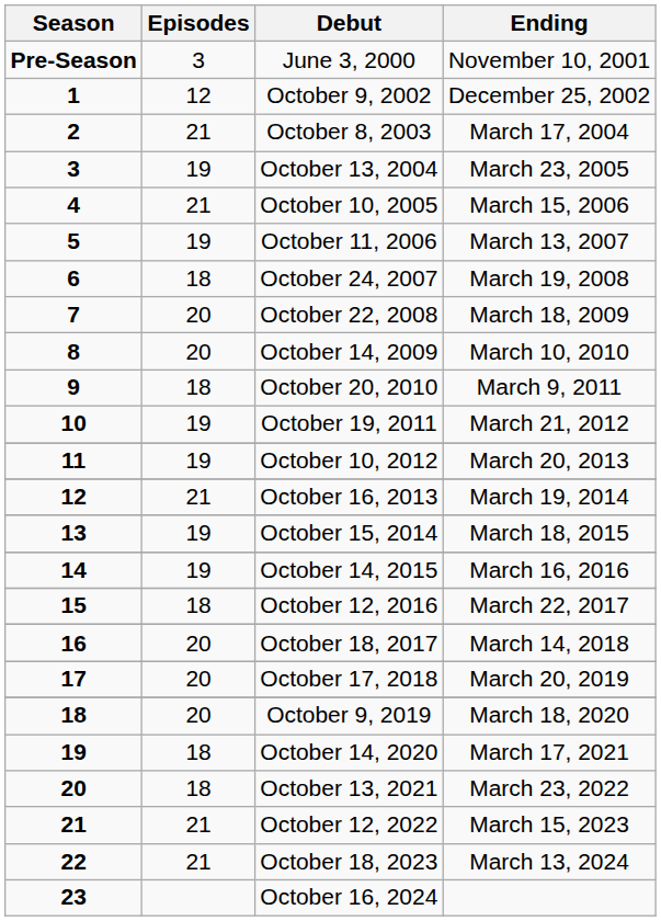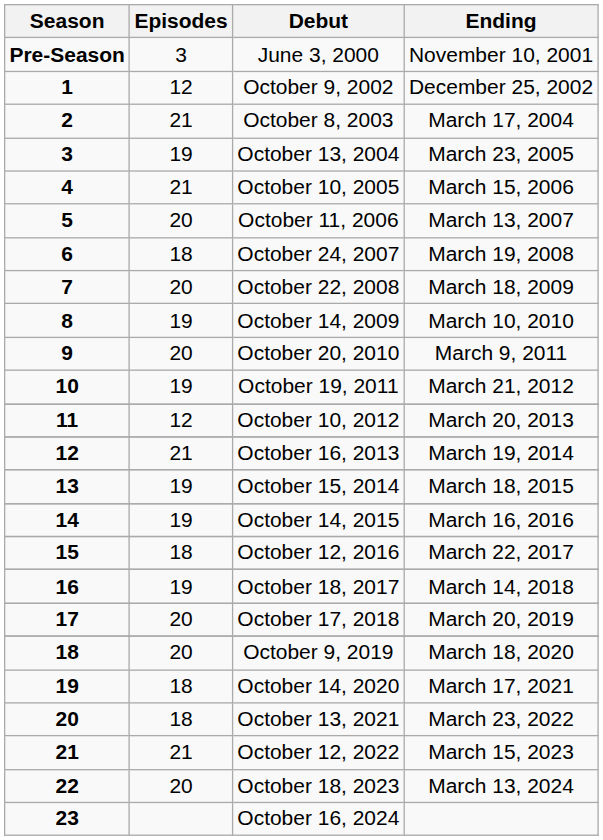 <table class="wikitable">
 <tr>
 <th>Season</th>
 <th>Episodes</th>
 <th>Debut</th>
 <th>Ending</th>
 </tr>
 <tr>
 <td align="center"><strong>Pre-Season</strong></td>
 <td align="center">3</td>
 <td align="center">June 3, 2000</td>
 <td align="center">November 10, 2001</td>
 </tr>
 <tr>
 <td align="center"><strong>1</strong></td>
 <td align="center">12</td>
 <td align="center">October 9, 2002</td>
 <td align="center">December 25, 2002</td>
 </tr>
 <tr>
 <td align="center"><strong>2</strong></td>
 <td align="center">21</td>
 <td align="center">October 8, 2003</td>
 <td align="center">March 17, 2004</td>
 </tr>
 <tr>
 <td align="center"><strong>3</strong></td>
 <td align="center">19</td>
 <td align="center">October 13, 2004</td>
 <td align="center">March 23, 2005</td>
 </tr>
 <tr>
 <td align="center"><strong>4</strong></td>
 <td align="center">21</td>
 <td align="center">October 10, 2005</td>
 <td align="center">March 15, 2006</td>
 </tr>
 <tr>
 <td align="center"><strong>5</strong></td>
-<td align="center">19</td>
+<td align="center">20</td>
 <td align="center">October 11, 2006</td>
 <td align="center">March 13, 2007</td>
 </tr>
 <tr>
 <td align="center"><strong>6</strong></td>
 <td align="center">18</td>
 <td align="center">October 24, 2007</td>
 <td align="center">March 19, 2008</td>
 </tr>
 <tr>
 <td align="center"><strong>7</strong></td>
 <td align="center">20</td>
 <td align="center">October 22, 2008</td>
 <td align="center">March 18, 2009</td>
 </tr>
 <tr>
 <td align="center"><strong>8</strong></td>
-<td align="center">20</td>
+<td align="center">19</td>
 <td align="center">October 14, 2009</td>
 <td align="center">March 10, 2010</td>
 </tr>
 <tr>
 <td align="center"><strong>9</strong></td>
-<td align="center">18</td>
+<td align="center">20</td>
 <td align="center">October 20, 2010</td>
 <td align="center">March 9, 2011</td>
 </tr>
 <tr>
 <td align="center"><strong>10</strong></td>
 <td align="center">19</td>
 <td align="center">October 19, 2011</td>
 <td align="center">March 21, 2012</td>
 </tr>
 <tr>
 </tr>
 <tr>
 <td align="center"><strong>11</strong></td>
-<td align="center">19</td>
+<td align="center">12</td>
 <td align="center">October 10, 2012</td>
 <td align="center">March 20, 2013</td>
 </tr>
 <tr>
 </tr>
 <tr>
 <td align="center"><strong>12</strong></td>
 <td align="center">21</td>
 <td align="center">October 16, 2013</td>
 <td align="center">March 19, 2014</td>
 </tr>
 <tr>
 </tr>
 <tr>
 <td align="center"><strong>13</strong></td>
 <td align="center">19</td>
 <td align="center">October 15, 2014</td>
 <td align="center">March 18, 2015</td>
 </tr>
 <tr>
 </tr>
 <tr>
 <td align="center"><strong>14</strong></td>
 <td align="center">19</td>
 <td align="center">October 14, 2015</td>
 <td align="center">March 16, 2016</td>
 </tr>
 <tr>
 </tr>
 <tr>
 <td align="center"><strong>15</strong></td>
 <td align="center">18</td>
 <td align="center">October 12, 2016</td>
 <td align="center">March 22, 2017</td>
 </tr>
 <tr>
 </tr>
 <tr>
 <td align="center"><strong>16</strong></td>
-<td align="center">20</td>
+<td align="center">19</td>
 <td align="center">October 18, 2017</td>
 <td align="center">March 14, 2018</td>
 </tr>
 <tr>
 </tr>
 <tr>
 <td align="center"><strong>17</strong></td>
 <td align="center">20</td>
 <td align="center">October 17, 2018</td>
 <td align="center">March 20, 2019</td>
 </tr>
 <tr>
 </tr>
 <tr>
 <td align="center"><strong>18</strong></td>
 <td align="center">20</td>
 <td align="center">October 9, 2019</td>
 <td align="center">March 18, 2020</td>
 </tr>
 <tr>
 <td align="center"><strong>19</strong></td>
 <td align="center">18</td>
 <td align="center">October 14, 2020</td>
 <td align="center">March 17, 2021</td>
 </tr>
 <tr>
 <td align="center"><strong>20</strong></td>
 <td align="center">18</td>
 <td align="center">October 13, 2021</td>
 <td align="center">March 23, 2022</td>
 </tr>
 <tr>
 <td align="center"><strong>21</strong></td>
 <td align="center">21</td>
 <td align="center">October 12, 2022</td>
 <td align="center">March 15, 2023</td>
 </tr>
 <tr>
 <td align="center"><strong>22</strong></td>
-<td align="center">21</td>
+<td align="center">20</td>
 <td align="center">October 18, 2023</td>
 <td align="center">March 13, 2024</td>
 </tr>
 <tr>
 <td align="center"><strong>23</strong></td>
 <td align="center"></td>
 <td align="center">October 16, 2024</td>
 <td align="center"></td>
 </tr>
 </table>
